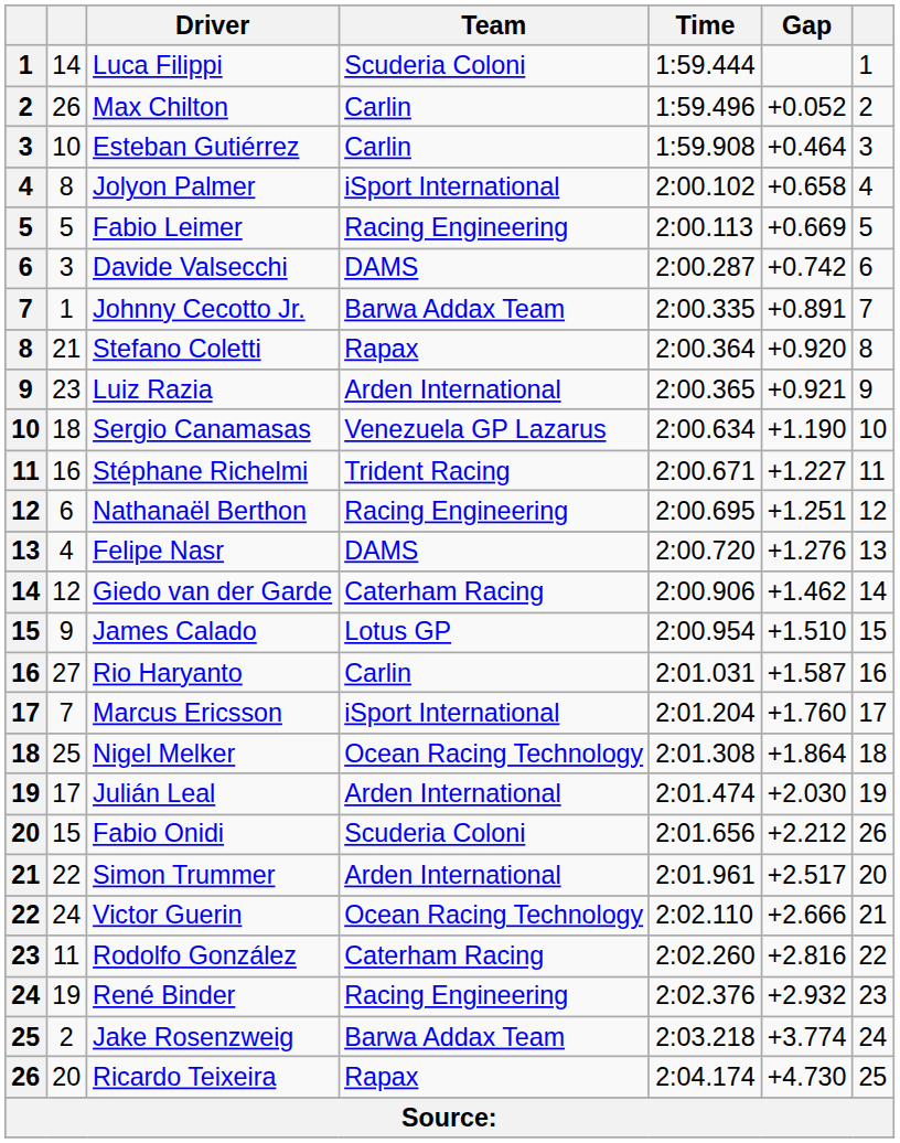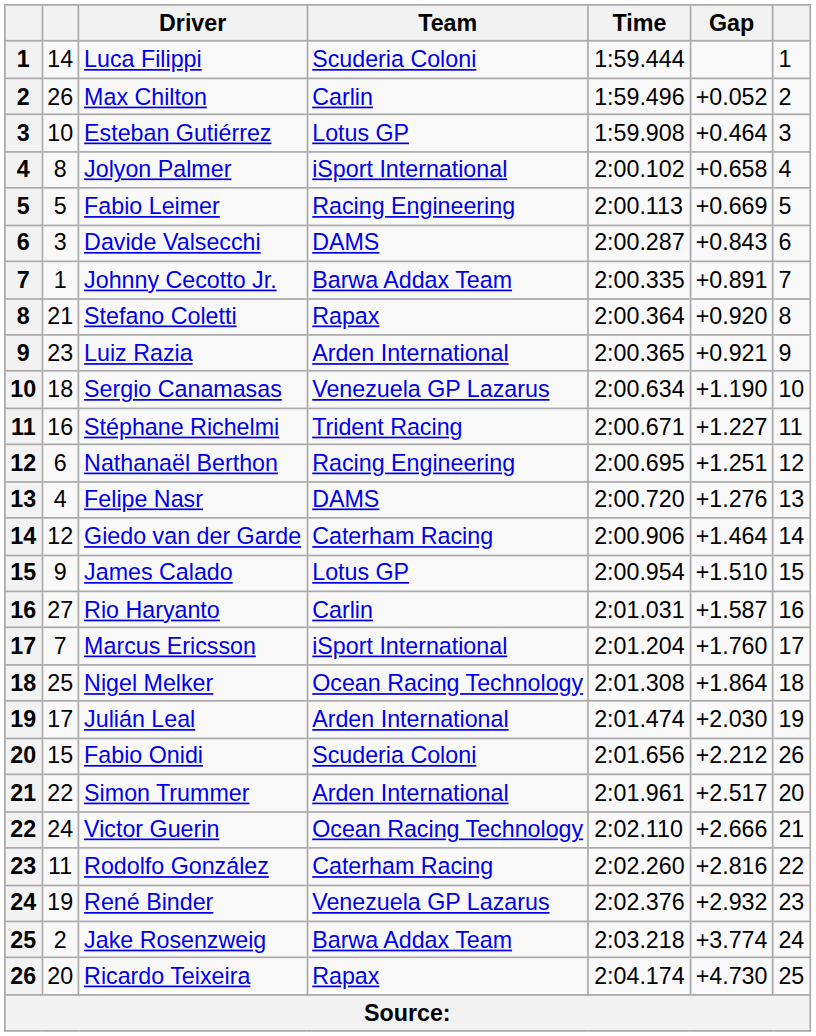 <table class="wikitable" style="font-size:85%">
 <tr>
 <th></th>
 <th></th>
 <th>Driver</th>
 <th>Team</th>
 <th>Time</th>
 <th>Gap</th>
 <th></th>
 </tr>
 <tr>
 <th>1</th>
 <td align="center">14</td>
 <td> <a href='#'>Luca Filippi</a></td>
 <td><a href='#'>Scuderia Coloni</a></td>
 <td>1:59.444</td>
 <td></td>
 <td>1</td>
 </tr>
 <tr>
 <th>2</th>
 <td align="center">26</td>
 <td> <a href='#'>Max Chilton</a></td>
 <td><a href='#'>Carlin</a></td>
 <td>1:59.496</td>
 <td>+0.052</td>
 <td>2</td>
 </tr>
 <tr>
 <th>3</th>
 <td align="center">10</td>
 <td> <a href='#'>Esteban Gutiérrez</a></td>
-<td><a href='#'>Carlin</a></td>
+<td><a href='#'>Lotus GP</a></td>
 <td>1:59.908</td>
 <td>+0.464</td>
 <td>3</td>
 </tr>
 <tr>
 <th>4</th>
 <td align="center">8</td>
 <td> <a href='#'>Jolyon Palmer</a></td>
 <td><a href='#'>iSport International</a></td>
 <td>2:00.102</td>
 <td>+0.658</td>
 <td>4</td>
 </tr>
 <tr>
 <th>5</th>
 <td align="center">5</td>
 <td> <a href='#'>Fabio Leimer</a></td>
 <td><a href='#'>Racing Engineering</a></td>
 <td>2:00.113</td>
 <td>+0.669</td>
 <td>5</td>
 </tr>
 <tr>
 <th>6</th>
 <td align="center">3</td>
 <td> <a href='#'>Davide Valsecchi</a></td>
 <td><a href='#'>DAMS</a></td>
 <td>2:00.287</td>
-<td>+0.742</td>
+<td>+0.843</td>
 <td>6</td>
 </tr>
 <tr>
 <th>7</th>
 <td align="center">1</td>
 <td> <a href='#'>Johnny Cecotto Jr.</a></td>
 <td><a href='#'>Barwa Addax Team</a></td>
 <td>2:00.335</td>
 <td>+0.891</td>
 <td>7</td>
 </tr>
 <tr>
 <th>8</th>
 <td align="center">21</td>
 <td> <a href='#'>Stefano Coletti</a></td>
 <td><a href='#'>Rapax</a></td>
 <td>2:00.364</td>
 <td>+0.920</td>
 <td>8</td>
 </tr>
 <tr>
 <th>9</th>
 <td align="center">23</td>
 <td> <a href='#'>Luiz Razia</a></td>
 <td><a href='#'>Arden International</a></td>
 <td>2:00.365</td>
 <td>+0.921</td>
 <td>9</td>
 </tr>
 <tr>
 <th>10</th>
 <td align="center">18</td>
 <td> <a href='#'>Sergio Canamasas</a></td>
 <td><a href='#'>Venezuela GP Lazarus</a></td>
 <td>2:00.634</td>
 <td>+1.190</td>
 <td>10</td>
 </tr>
 <tr>
 <th>11</th>
 <td align="center">16</td>
 <td> <a href='#'>Stéphane Richelmi</a></td>
 <td><a href='#'>Trident Racing</a></td>
 <td>2:00.671</td>
 <td>+1.227</td>
 <td>11</td>
 </tr>
 <tr>
 <th>12</th>
 <td align="center">6</td>
 <td> <a href='#'>Nathanaël Berthon</a></td>
 <td><a href='#'>Racing Engineering</a></td>
 <td>2:00.695</td>
 <td>+1.251</td>
 <td>12</td>
 </tr>
 <tr>
 <th>13</th>
 <td align="center">4</td>
 <td> <a href='#'>Felipe Nasr</a></td>
 <td><a href='#'>DAMS</a></td>
 <td>2:00.720</td>
 <td>+1.276</td>
 <td>13</td>
 </tr>
 <tr>
 <th>14</th>
 <td align="center">12</td>
 <td> <a href='#'>Giedo van der Garde</a></td>
 <td><a href='#'>Caterham Racing</a></td>
 <td>2:00.906</td>
-<td>+1.462</td>
+<td>+1.464</td>
 <td>14</td>
 </tr>
 <tr>
 <th>15</th>
 <td align="center">9</td>
 <td> <a href='#'>James Calado</a></td>
 <td><a href='#'>Lotus GP</a></td>
 <td>2:00.954</td>
 <td>+1.510</td>
 <td>15</td>
 </tr>
 <tr>
 <th>16</th>
 <td align="center">27</td>
 <td> <a href='#'>Rio Haryanto</a></td>
 <td><a href='#'>Carlin</a></td>
 <td>2:01.031</td>
 <td>+1.587</td>
 <td>16</td>
 </tr>
 <tr>
 <th>17</th>
 <td align="center">7</td>
 <td> <a href='#'>Marcus Ericsson</a></td>
 <td><a href='#'>iSport International</a></td>
 <td>2:01.204</td>
 <td>+1.760</td>
 <td>17</td>
 </tr>
 <tr>
 <th>18</th>
 <td align="center">25</td>
 <td> <a href='#'>Nigel Melker</a></td>
 <td><a href='#'>Ocean Racing Technology</a></td>
 <td>2:01.308</td>
 <td>+1.864</td>
 <td>18</td>
 </tr>
 <tr>
 <th>19</th>
 <td align="center">17</td>
 <td> <a href='#'>Julián Leal</a></td>
 <td><a href='#'>Arden International</a></td>
 <td>2:01.474</td>
 <td>+2.030</td>
 <td>19</td>
 </tr>
 <tr>
 <th>20</th>
 <td align="center">15</td>
 <td> <a href='#'>Fabio Onidi</a></td>
 <td><a href='#'>Scuderia Coloni</a></td>
 <td>2:01.656</td>
 <td>+2.212</td>
 <td>26</td>
 </tr>
 <tr>
 <th>21</th>
 <td align="center">22</td>
 <td> <a href='#'>Simon Trummer</a></td>
 <td><a href='#'>Arden International</a></td>
 <td>2:01.961</td>
 <td>+2.517</td>
 <td>20</td>
 </tr>
 <tr>
 <th>22</th>
 <td align="center">24</td>
 <td> <a href='#'>Victor Guerin</a></td>
 <td><a href='#'>Ocean Racing Technology</a></td>
 <td>2:02.110</td>
 <td>+2.666</td>
 <td>21</td>
 </tr>
 <tr>
 <th>23</th>
 <td align="center">11</td>
 <td> <a href='#'>Rodolfo González</a></td>
 <td><a href='#'>Caterham Racing</a></td>
 <td>2:02.260</td>
 <td>+2.816</td>
 <td>22</td>
 </tr>
 <tr>
 <th>24</th>
 <td align="center">19</td>
 <td> <a href='#'>René Binder</a></td>
-<td><a href='#'>Racing Engineering</a></td>
+<td><a href='#'>Venezuela GP Lazarus</a></td>
 <td>2:02.376</td>
 <td>+2.932</td>
 <td>23</td>
 </tr>
 <tr>
 <th>25</th>
 <td align="center">2</td>
 <td> <a href='#'>Jake Rosenzweig</a></td>
 <td><a href='#'>Barwa Addax Team</a></td>
 <td>2:03.218</td>
 <td>+3.774</td>
 <td>24</td>
 </tr>
 <tr>
 <th>26</th>
 <td align="center">20</td>
 <td> <a href='#'>Ricardo Teixeira</a></td>
 <td><a href='#'>Rapax</a></td>
 <td>2:04.174</td>
 <td>+4.730</td>
 <td>25</td>
 </tr>
 <tr>
 <th colspan="7" align="center">Source:</th>
 </tr>
 </table>
